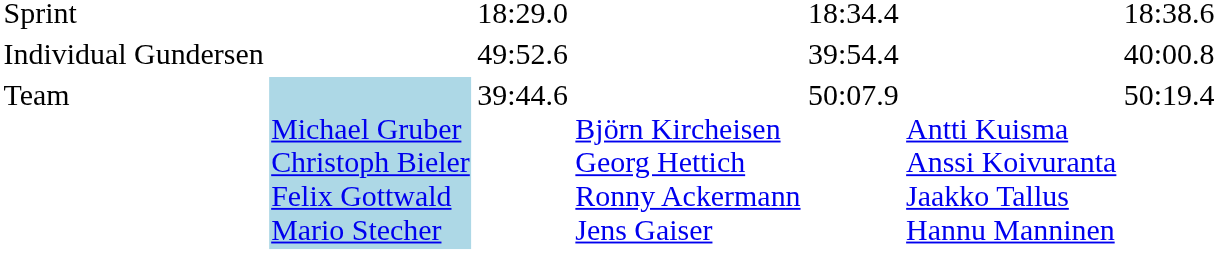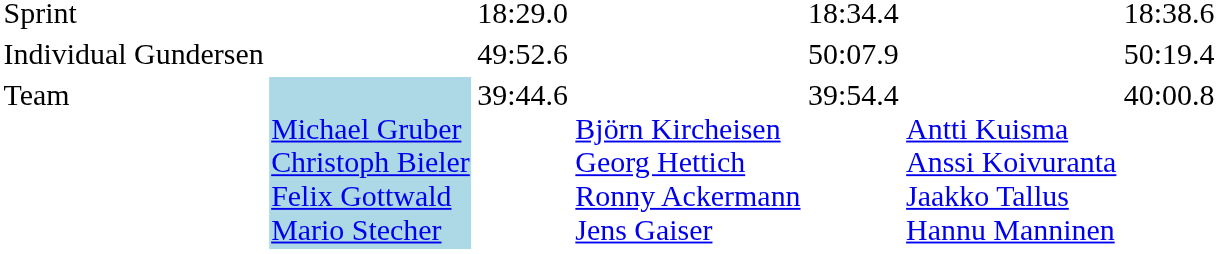 <table>
 <tr valign="top">
 <td>Sprint <br></td>
 <td></td>
 <td>18:29.0</td>
 <td></td>
 <td>18:34.4</td>
 <td></td>
 <td>18:38.6</td>
 </tr>
 <tr valign="top">
 <td>Individual Gundersen <br></td>
 <td></td>
 <td>49:52.6</td>
 <td></td>
-<td>39:54.4</td>
+<td>50:07.9</td>
 <td></td>
-<td>40:00.8</td>
+<td>50:19.4</td>
 </tr>
 <tr valign="top">
 <td>Team <br></td>
 <td style="background: lightblue;"> <br><a href='#'>Michael Gruber</a><br><a href='#'>Christoph Bieler</a><br><a href='#'>Felix Gottwald</a><br><a href='#'>Mario Stecher</a></td>
 <td>39:44.6</td>
 <td> <br><a href='#'>Björn Kircheisen</a><br><a href='#'>Georg Hettich</a><br><a href='#'>Ronny Ackermann</a><br><a href='#'>Jens Gaiser</a></td>
-<td>50:07.9</td>
+<td>39:54.4</td>
 <td> <br><a href='#'>Antti Kuisma</a><br><a href='#'>Anssi Koivuranta</a><br><a href='#'>Jaakko Tallus</a><br><a href='#'>Hannu Manninen</a></td>
-<td>50:19.4</td>
+<td>40:00.8</td>
 </tr>
 </table>
